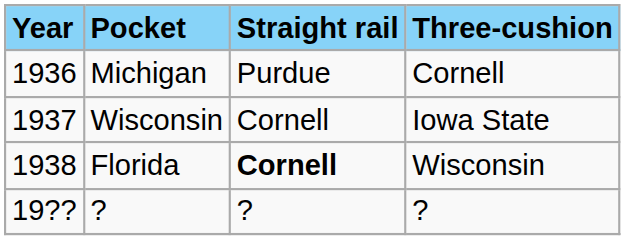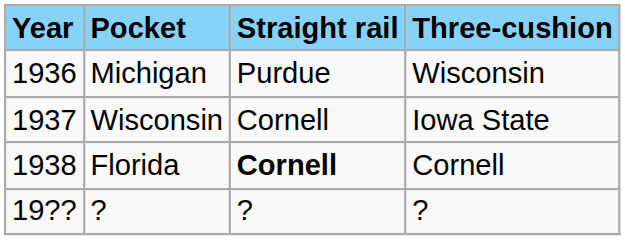 <table class="wikitable" style="font-size:85%;">
 <tr ! style="background-color: #87D3F8;">
 <td><strong>Year</strong></td>
 <td><strong>Pocket</strong></td>
 <td><strong>Straight rail</strong></td>
 <td><strong>Three-cushion</strong></td>
 </tr>
 <tr --->
 <td>1936</td>
 <td>Michigan</td>
 <td>Purdue</td>
-<td>Cornell</td>
+<td>Wisconsin</td>
 </tr>
 <tr --->
 <td>1937</td>
 <td>Wisconsin</td>
 <td>Cornell</td>
 <td>Iowa State</td>
 </tr>
 <tr --->
 <td>1938</td>
 <td>Florida</td>
 <td><strong>Cornell</strong></td>
-<td>Wisconsin</td>
+<td>Cornell</td>
 </tr>
 <tr --->
 <td>19??</td>
 <td>?</td>
 <td>?</td>
 <td>?</td>
 </tr>
 <tr --->
 </tr>
 </table>
